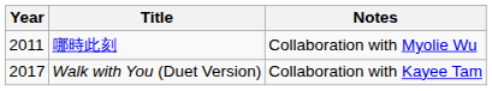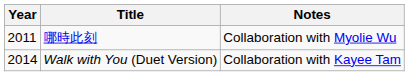 <table class="wikitable sortable">
 <tr>
 <th>Year</th>
 <th>Title</th>
 <th>Notes</th>
 </tr>
 <tr>
 <td>2011</td>
 <td><a href='#'>哪時此刻</a></td>
 <td>Collaboration with <a href='#'>Myolie Wu</a></td>
 </tr>
 <tr>
-<td>2017</td>
+<td>2014</td>
 <td><em>Walk with You</em> (Duet Version)</td>
 <td>Collaboration with <a href='#'>Kayee Tam</a></td>
 </tr>
 </table>
